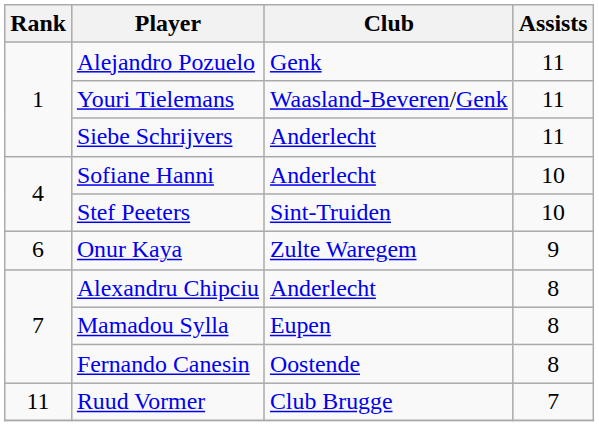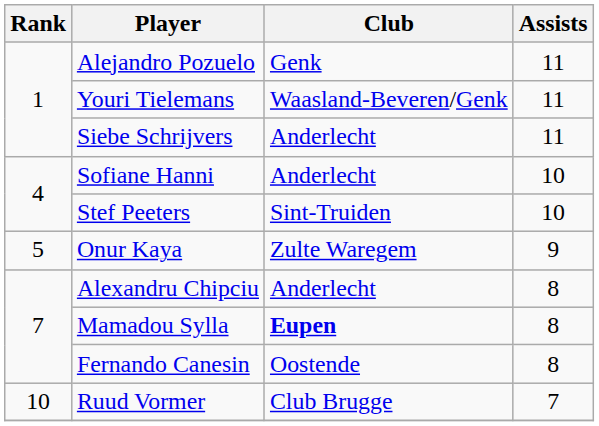 <table class="wikitable" style="text-align:center">
 <tr>
 <th>Rank</th>
 <th>Player</th>
 <th>Club</th>
 <th>Assists</th>
 </tr>
 <tr>
 <td rowspan=3>1</td>
 <td align="left"> <a href='#'>Alejandro Pozuelo</a></td>
 <td align="left"><a href='#'>Genk</a></td>
 <td>11</td>
 </tr>
 <tr>
 <td align="left"> <a href='#'>Youri Tielemans</a></td>
 <td align="left"><a href='#'>Waasland-Beveren</a>/<a href='#'>Genk</a></td>
 <td>11</td>
 </tr>
 <tr>
 <td align="left"> <a href='#'>Siebe Schrijvers</a></td>
 <td align="left"><a href='#'>Anderlecht</a></td>
 <td>11</td>
 </tr>
 <tr>
 <td rowspan=2>4</td>
 <td align="left"> <a href='#'>Sofiane Hanni</a></td>
 <td align="left"><a href='#'>Anderlecht</a></td>
 <td>10</td>
 </tr>
 <tr>
 <td align="left"> <a href='#'>Stef Peeters</a></td>
 <td align="left"><a href='#'>Sint-Truiden</a></td>
 <td>10</td>
 </tr>
 <tr>
-<td>6</td>
+<td>5</td>
 <td align="left"> <a href='#'>Onur Kaya</a></td>
 <td align="left"><a href='#'>Zulte Waregem</a></td>
 <td>9</td>
 </tr>
 <tr>
 <td rowspan=3>7</td>
 <td align="left"> <a href='#'>Alexandru Chipciu</a></td>
 <td align="left"><a href='#'>Anderlecht</a></td>
 <td>8</td>
 </tr>
 <tr>
 <td align="left"> <a href='#'>Mamadou Sylla</a></td>
-<td align="left"><a href='#'>Eupen</a></td>
+<td align="left"><strong><a href='#'>Eupen</a></strong></td>
 <td>8</td>
 </tr>
 <tr>
 <td align="left"> <a href='#'>Fernando Canesin</a></td>
 <td align="left"><a href='#'>Oostende</a></td>
 <td>8</td>
 </tr>
 <tr>
-<td>11</td>
+<td>10</td>
 <td align="left"> <a href='#'>Ruud Vormer</a></td>
 <td align="left"><a href='#'>Club Brugge</a></td>
 <td>7</td>
 </tr>
 <tr>
 </tr>
 </table>
